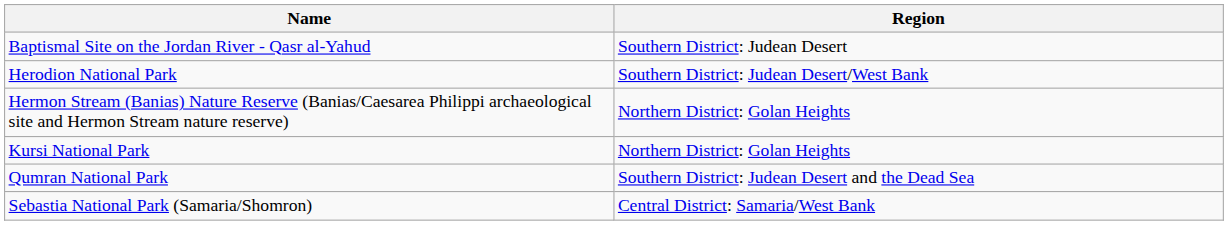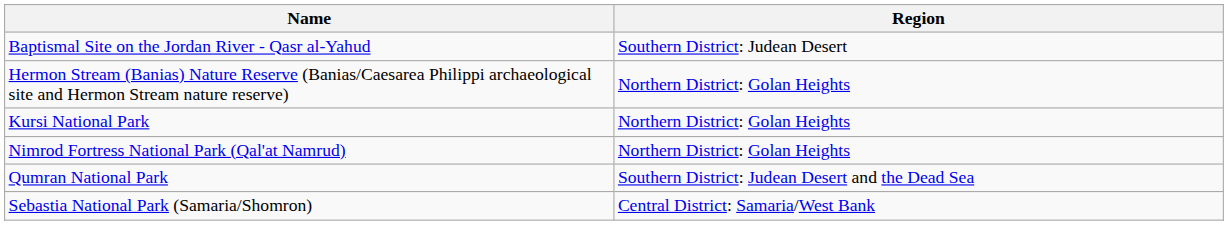 <table class="sortable wikitable" width="70%">
 <tr>
 <th width="50%">Name</th>
 <th width="50%">Region</th>
 </tr>
 <tr>
 <td><a href='#'>Baptismal Site on the Jordan River - Qasr al-Yahud</a></td>
 <td><a href='#'>Southern District</a>: Judean Desert</td>
 </tr>
 <tr>
-<td><a href='#'>Herodion National Park</a></td>
-<td><a href='#'>Southern District</a>: <a href='#'>Judean Desert</a>/<a href='#'>West Bank</a></td>
-</tr>
-<tr>
 <td><a href='#'>Hermon Stream (Banias) Nature Reserve</a> (Banias/Caesarea Philippi archaeological site and Hermon Stream nature reserve)</td>
 <td><a href='#'>Northern District</a>: <a href='#'>Golan Heights</a></td>
 </tr>
 <tr>
 <td><a href='#'>Kursi National Park</a></td>
+<td><a href='#'>Northern District</a>: <a href='#'>Golan Heights</a></td>
+</tr>
+<tr>
+<td><a href='#'>Nimrod Fortress National Park (Qal'at Namrud)</a></td>
 <td><a href='#'>Northern District</a>: <a href='#'>Golan Heights</a></td>
 </tr>
 <tr>
 <td><a href='#'>Qumran National Park</a></td>
 <td><a href='#'>Southern District</a>: <a href='#'>Judean Desert</a> and <a href='#'>the Dead Sea</a></td>
 </tr>
 <tr>
 <td><a href='#'>Sebastia National Park</a> (Samaria/Shomron)</td>
 <td><a href='#'>Central District</a>: <a href='#'>Samaria</a>/<a href='#'>West Bank</a></td>
 </tr>
 </table>
